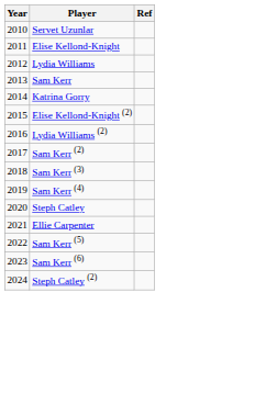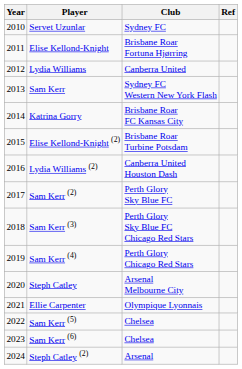 <table class="wikitable" style="font-size: 95%;">
 <tr>
 <th>Year</th>
 <th>Player</th>
+<th>Club</th>
 <th>Ref</th>
 </tr>
 <tr>
 <td>2010</td>
 <td><a href='#'>Servet Uzunlar</a></td>
+<td> <a href='#'>Sydney FC</a></td>
 <td></td>
 </tr>
 <tr>
 <td>2011</td>
 <td><a href='#'>Elise Kellond-Knight</a></td>
+<td> <a href='#'>Brisbane Roar</a> <br> <a href='#'>Fortuna Hjørring</a></td>
 <td></td>
 </tr>
 <tr>
 <td>2012</td>
 <td><a href='#'>Lydia Williams</a></td>
+<td> <a href='#'>Canberra United</a></td>
 <td></td>
 </tr>
 <tr>
 <td>2013</td>
 <td><a href='#'>Sam Kerr</a></td>
+<td> <a href='#'>Sydney FC</a><br> <a href='#'>Western New York Flash</a></td>
 <td></td>
 </tr>
 <tr>
 <td>2014</td>
 <td><a href='#'>Katrina Gorry</a></td>
+<td> <a href='#'>Brisbane Roar</a> <br> <a href='#'>FC Kansas City</a></td>
 <td></td>
 </tr>
 <tr>
 <td>2015</td>
 <td><a href='#'>Elise Kellond-Knight</a> <sup>(2)</sup></td>
+<td> <a href='#'>Brisbane Roar</a> <br> <a href='#'>Turbine Potsdam</a></td>
 <td></td>
 </tr>
 <tr>
 <td>2016</td>
 <td><a href='#'>Lydia Williams</a> <sup>(2)</sup></td>
+<td> <a href='#'>Canberra United</a><br> <a href='#'>Houston Dash</a></td>
 <td></td>
 </tr>
 <tr>
 <td>2017</td>
 <td><a href='#'>Sam Kerr</a> <sup>(2)</sup></td>
+<td> <a href='#'>Perth Glory</a><br> <a href='#'>Sky Blue FC</a></td>
 <td></td>
 </tr>
 <tr>
 <td>2018</td>
 <td><a href='#'>Sam Kerr</a> <sup>(3)</sup></td>
+<td> <a href='#'>Perth Glory</a><br> <a href='#'>Sky Blue FC</a><br> <a href='#'>Chicago Red Stars</a></td>
 <td></td>
 </tr>
 <tr>
 <td>2019</td>
 <td><a href='#'>Sam Kerr</a> <sup>(4)</sup></td>
+<td> <a href='#'>Perth Glory</a><br> <a href='#'>Chicago Red Stars</a></td>
 <td></td>
 </tr>
 <tr>
 <td>2020</td>
 <td><a href='#'>Steph Catley</a></td>
+<td> <a href='#'>Arsenal</a><br> <a href='#'>Melbourne City</a></td>
 <td></td>
 </tr>
 <tr>
 <td>2021</td>
 <td><a href='#'>Ellie Carpenter</a></td>
+<td> <a href='#'>Olympique Lyonnais</a></td>
 <td></td>
 </tr>
 <tr>
 <td>2022</td>
 <td><a href='#'>Sam Kerr</a> <sup>(5)</sup></td>
+<td> <a href='#'>Chelsea</a></td>
 <td></td>
 </tr>
 <tr>
 <td>2023</td>
 <td><a href='#'>Sam Kerr</a> <sup>(6)</sup></td>
+<td> <a href='#'>Chelsea</a></td>
 <td></td>
 </tr>
 <tr>
 <td>2024</td>
 <td><a href='#'>Steph Catley</a> <sup>(2)</sup></td>
+<td> <a href='#'>Arsenal</a></td>
 <td></td>
 </tr>
 </table>
